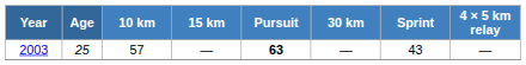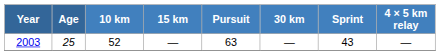 <table class="wikitable" style="font-size:95%; text-align:center; border:grey solid 1px; border-collapse:collapse; background:#ffffff;">
 <tr>
 <th style="background-color:#369; color:white; width:60px;"> Year </th>
 <th style="background-color:#369; color:white; width:40px;"> Age </th>
 <th style="background-color:#4180be; color:white; width:75px;"> 10 km </th>
 <th style="background-color:#4180be; color:white; width:75px;"> 15 km </th>
 <th style="background-color:#4180be; color:white; width:75px;"> Pursuit </th>
 <th style="background-color:#4180be; color:white; width:75px;"> 30 km </th>
 <th style="background-color:#4180be; color:white; width:75px;"> Sprint </th>
 <th style="background-color:#4180be; color:white; width:75px;"> 4 × 5 km <br> relay </th>
 </tr>
 <tr>
 <td><a href='#'>2003</a></td>
 <td><em>25</em></td>
-<td>57</td>
+<td>52</td>
 <td>—</td>
-<td><strong>63</strong></td>
+<td>63</td>
 <td>—</td>
 <td>43</td>
 <td>—</td>
 </tr>
 <tr>
 </tr>
 </table>
